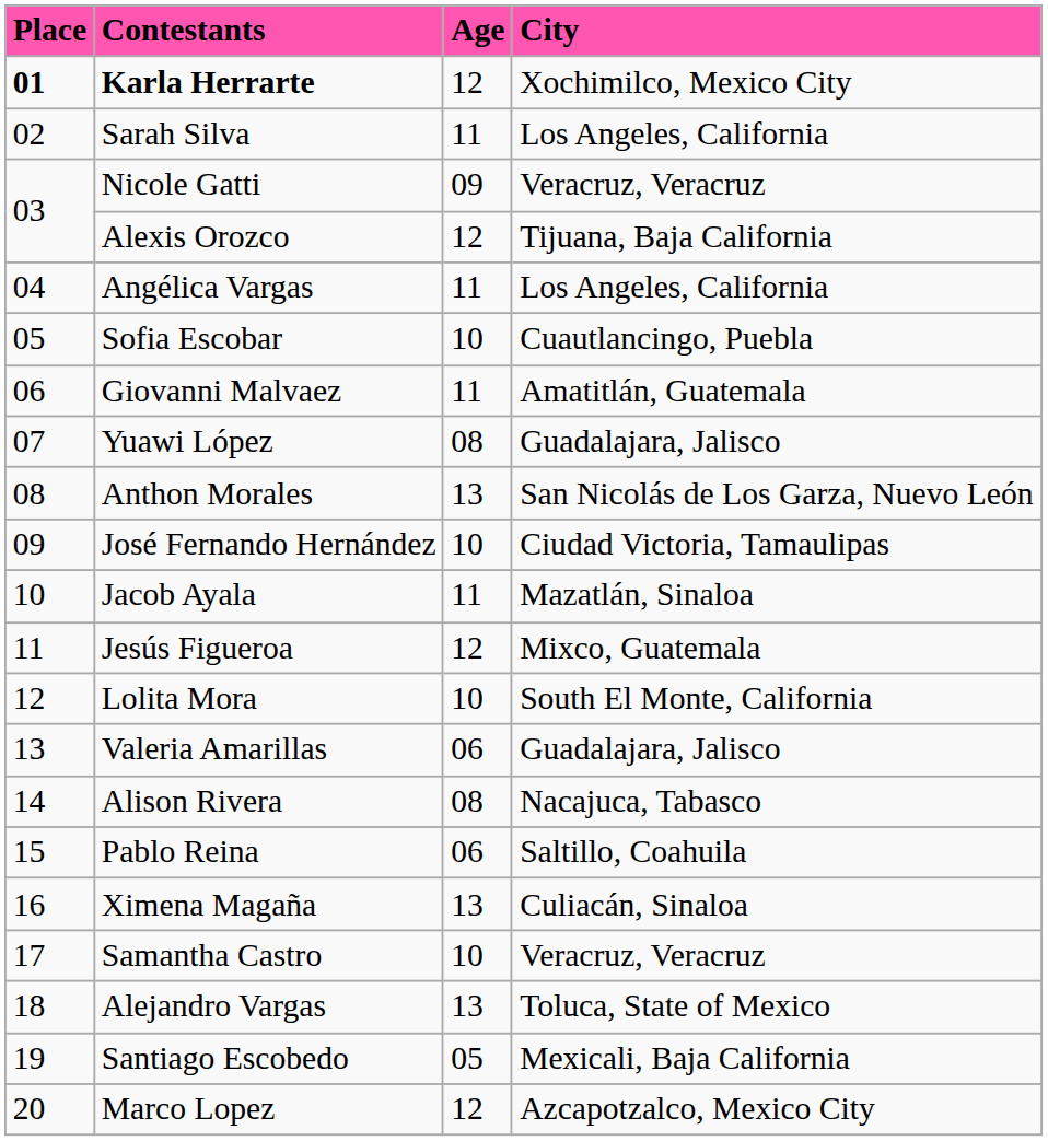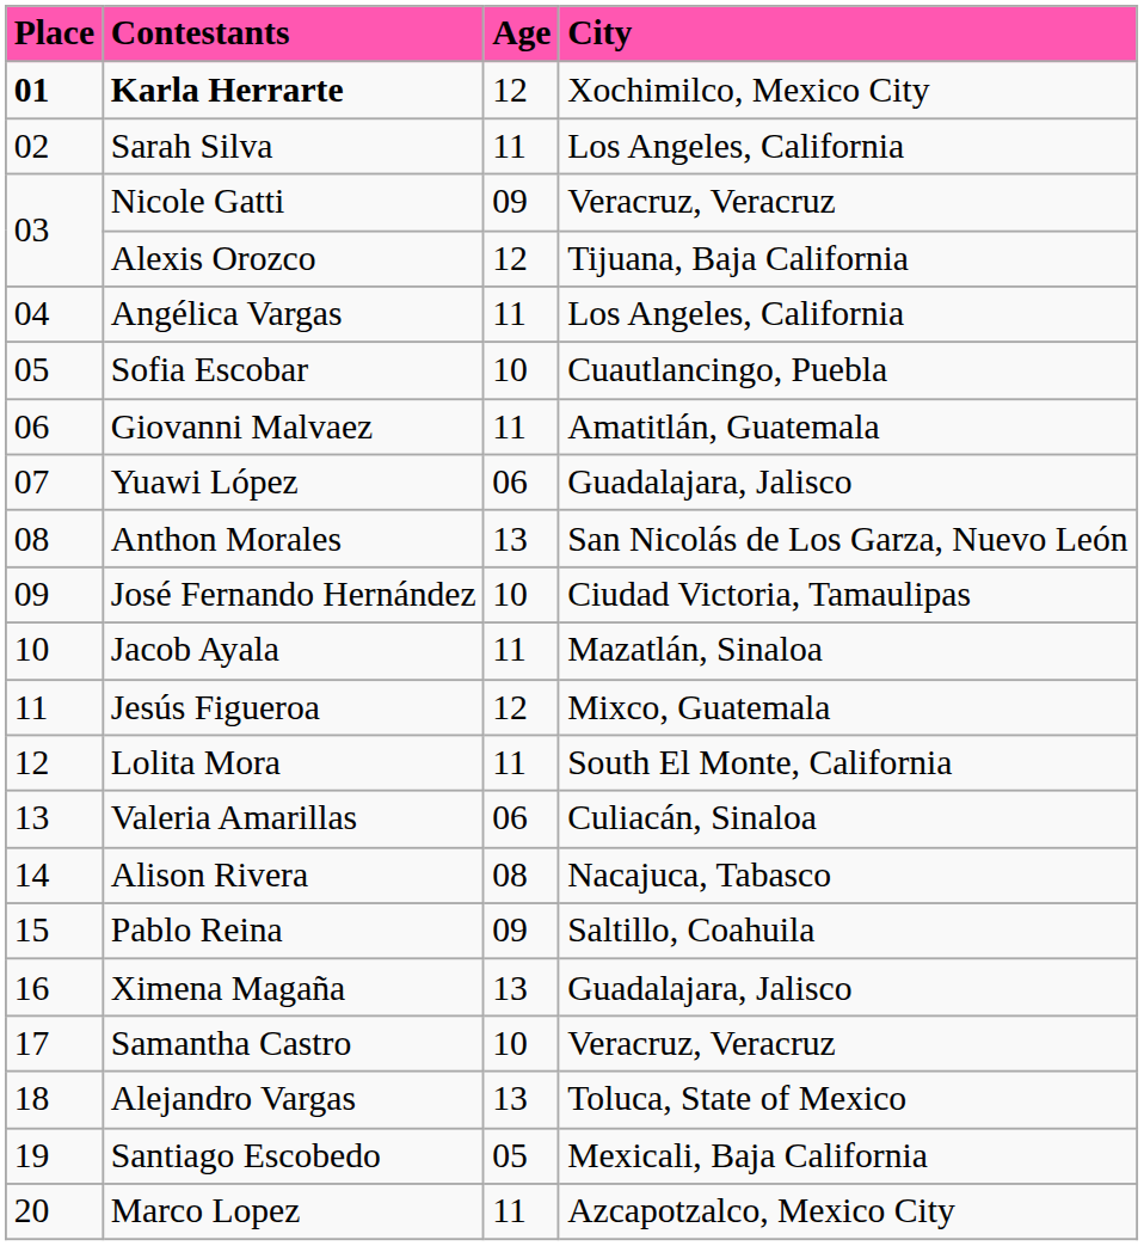 <table class="wikitable">
 <tr style="background:#FF57B1; color:Black;">
 <td><strong>Place</strong></td>
 <td><strong>Contestants</strong></td>
 <td><strong>Age</strong></td>
 <td><strong>City</strong></td>
 </tr>
 <tr>
 <td><strong>01</strong></td>
 <td><strong>Karla Herrarte</strong></td>
 <td>12</td>
 <td>Xochimilco, Mexico City</td>
 </tr>
 <tr>
 <td>02</td>
 <td>Sarah Silva</td>
 <td>11</td>
 <td>Los Angeles, California</td>
 </tr>
 <tr>
 <td rowspan=2>03</td>
 <td>Nicole Gatti</td>
 <td>09</td>
 <td>Veracruz, Veracruz</td>
 </tr>
 <tr>
 <td>Alexis Orozco</td>
 <td>12</td>
 <td>Tijuana, Baja California</td>
 </tr>
 <tr>
 <td>04</td>
 <td>Angélica Vargas</td>
 <td>11</td>
 <td>Los Angeles, California</td>
 </tr>
 <tr>
 <td>05</td>
 <td>Sofia Escobar</td>
 <td>10</td>
 <td>Cuautlancingo, Puebla</td>
 </tr>
 <tr>
 <td>06</td>
 <td>Giovanni Malvaez</td>
 <td>11</td>
 <td>Amatitlán, Guatemala</td>
 </tr>
 <tr>
 <td>07</td>
 <td>Yuawi López</td>
-<td>08</td>
+<td>06</td>
 <td>Guadalajara, Jalisco</td>
 </tr>
 <tr>
 <td>08</td>
 <td>Anthon Morales</td>
 <td>13</td>
 <td>San Nicolás de Los Garza, Nuevo León</td>
 </tr>
 <tr>
 <td>09</td>
 <td>José Fernando Hernández</td>
 <td>10</td>
 <td>Ciudad Victoria, Tamaulipas</td>
 </tr>
 <tr>
 <td>10</td>
 <td>Jacob Ayala</td>
 <td>11</td>
 <td>Mazatlán, Sinaloa</td>
 </tr>
 <tr>
 <td>11</td>
 <td>Jesús Figueroa</td>
 <td>12</td>
 <td>Mixco, Guatemala</td>
 </tr>
 <tr>
 <td>12</td>
 <td>Lolita Mora</td>
-<td>10</td>
+<td>11</td>
 <td>South El Monte, California</td>
 </tr>
 <tr>
 <td>13</td>
 <td>Valeria Amarillas</td>
 <td>06</td>
-<td>Guadalajara, Jalisco</td>
+<td>Culiacán, Sinaloa</td>
 </tr>
 <tr>
 <td>14</td>
 <td>Alison Rivera</td>
 <td>08</td>
 <td>Nacajuca, Tabasco</td>
 </tr>
 <tr>
 <td>15</td>
 <td>Pablo Reina</td>
-<td>06</td>
+<td>09</td>
 <td>Saltillo, Coahuila</td>
 </tr>
 <tr>
 <td>16</td>
 <td>Ximena Magaña</td>
 <td>13</td>
-<td>Culiacán, Sinaloa</td>
+<td>Guadalajara, Jalisco</td>
 </tr>
 <tr>
 <td>17</td>
 <td>Samantha Castro</td>
 <td>10</td>
 <td>Veracruz, Veracruz</td>
 </tr>
 <tr>
 <td>18</td>
 <td>Alejandro Vargas</td>
 <td>13</td>
 <td>Toluca, State of Mexico</td>
 </tr>
 <tr>
 <td>19</td>
 <td>Santiago Escobedo</td>
 <td>05</td>
 <td>Mexicali, Baja California</td>
 </tr>
 <tr>
 <td>20</td>
 <td>Marco Lopez</td>
-<td>12</td>
+<td>11</td>
 <td>Azcapotzalco, Mexico City</td>
 </tr>
 </table>
